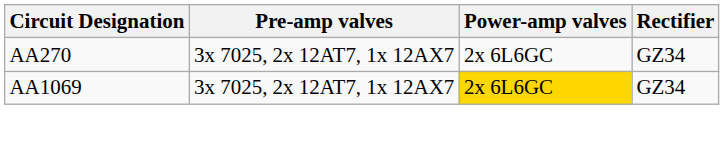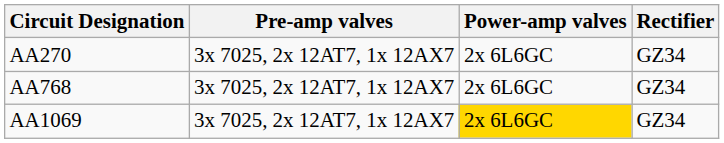 <table class="wikitable">
 <tr>
 <th>Circuit Designation</th>
 <th>Pre-amp valves</th>
 <th>Power-amp valves</th>
 <th>Rectifier</th>
 </tr>
 <tr>
 <td>AA270</td>
 <td>3x 7025, 2x 12AT7, 1x 12AX7</td>
 <td>2x 6L6GC</td>
 <td>GZ34</td>
 </tr>
 <tr>
+<td>AA768</td>
+<td>3x 7025, 2x 12AT7, 1x 12AX7</td>
+<td>2x 6L6GC</td>
+<td>GZ34</td>
+</tr>
+<tr>
 <td>AA1069</td>
 <td>3x 7025, 2x 12AT7, 1x 12AX7</td>
 <td style="background: gold;">2x 6L6GC</td>
 <td>GZ34</td>
 </tr>
 </table>
